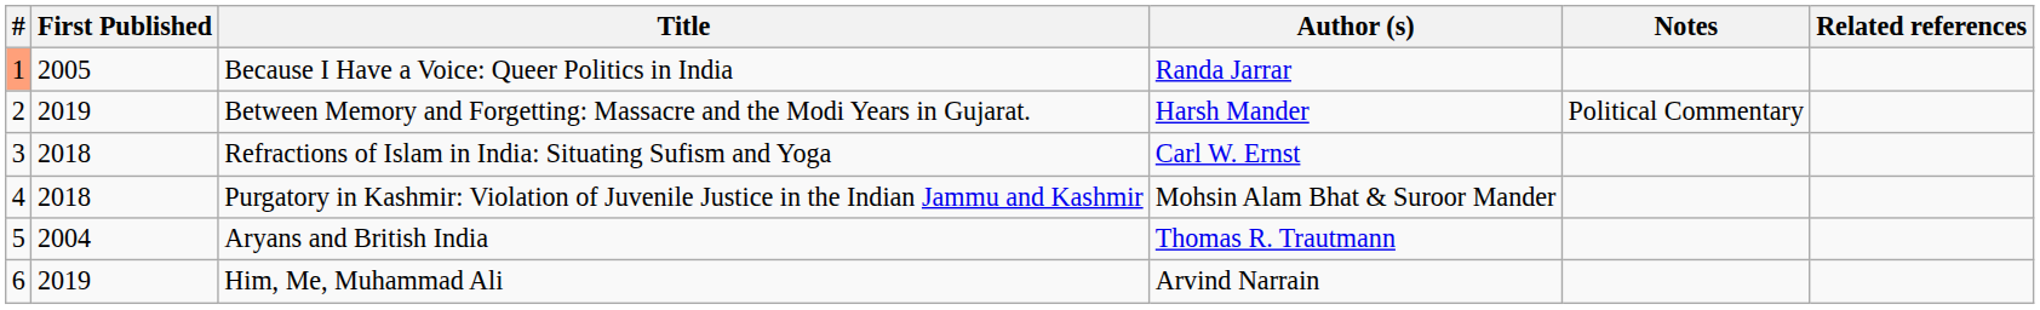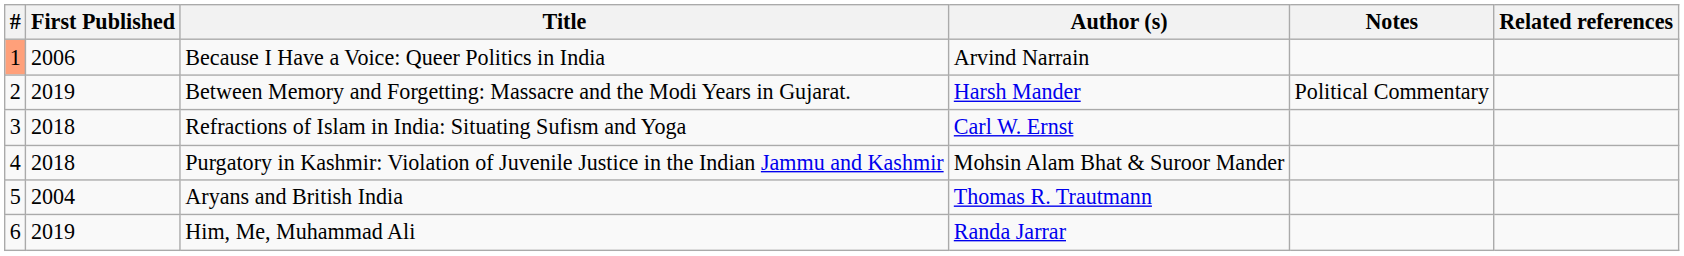 <table class="wikitable sortable">
 <tr>
 <th>#</th>
 <th>First Published</th>
 <th>Title</th>
 <th>Author (s)</th>
 <th>Notes</th>
 <th>Related references</th>
 </tr>
 <tr>
 <td style="background: lightsalmon;">1</td>
-<td>2005</td>
+<td>2006</td>
 <td>Because I Have a Voice: Queer Politics in India</td>
-<td><a href='#'>Randa Jarrar</a></td>
+<td>Arvind Narrain</td>
 <td></td>
 <td></td>
 </tr>
 <tr>
 <td>2</td>
 <td>2019</td>
 <td>Between Memory and Forgetting: Massacre and the Modi Years in Gujarat.</td>
 <td><a href='#'>Harsh Mander</a></td>
 <td>Political Commentary</td>
 <td></td>
 </tr>
 <tr>
 <td>3</td>
 <td>2018</td>
 <td>Refractions of Islam in India: Situating Sufism and Yoga</td>
 <td><a href='#'>Carl W. Ernst</a></td>
 <td></td>
 <td></td>
 </tr>
 <tr>
 <td>4</td>
 <td>2018</td>
 <td>Purgatory in Kashmir: Violation of Juvenile Justice in the Indian <a href='#'>Jammu and Kashmir</a></td>
 <td>Mohsin Alam Bhat & Suroor Mander</td>
 <td></td>
 <td></td>
 </tr>
 <tr>
 <td>5</td>
 <td>2004</td>
 <td>Aryans and British India</td>
 <td><a href='#'>Thomas R. Trautmann</a></td>
 <td></td>
 <td></td>
 </tr>
 <tr>
 <td>6</td>
 <td>2019</td>
 <td>Him, Me, Muhammad Ali</td>
-<td>Arvind Narrain</td>
+<td><a href='#'>Randa Jarrar</a></td>
 <td></td>
 <td></td>
 </tr>
 </table>
